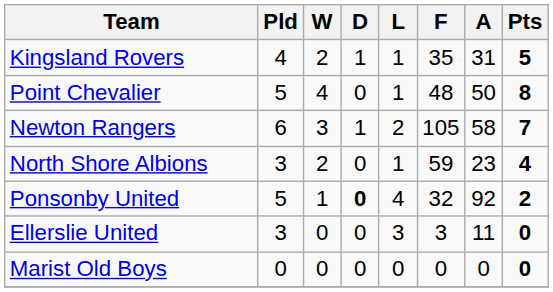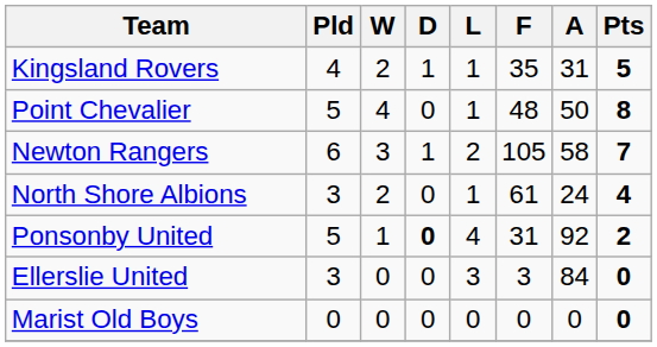 <table class="wikitable" style="text-align:center;">
 <tr>
 <th width=175>Team</th>
 <th width=20 abbr="Played">Pld</th>
 <th width=20 abbr="Won">W</th>
 <th width=20 abbr="Drawn">D</th>
 <th width=20 abbr="Lost">L</th>
 <th width=20 abbr="For">F</th>
 <th width=20 abbr="Against">A</th>
 <th width=20 abbr="Points">Pts</th>
 </tr>
 <tr>
 <td style="text-align:left;"><a href='#'>Kingsland Rovers</a></td>
 <td>4</td>
 <td>2</td>
 <td>1</td>
 <td>1</td>
 <td>35</td>
 <td>31</td>
 <td><strong>5</strong></td>
 </tr>
 <tr>
 <td style="text-align:left;"><a href='#'>Point Chevalier</a></td>
 <td>5</td>
 <td>4</td>
 <td>0</td>
 <td>1</td>
 <td>48</td>
 <td>50</td>
 <td><strong>8</strong></td>
 </tr>
 <tr>
 <td style="text-align:left;"><a href='#'>Newton Rangers</a></td>
 <td>6</td>
 <td>3</td>
 <td>1</td>
 <td>2</td>
 <td>105</td>
 <td>58</td>
 <td><strong>7</strong></td>
 </tr>
 <tr>
 <td style="text-align:left;"><a href='#'>North Shore Albions</a></td>
 <td>3</td>
 <td>2</td>
 <td>0</td>
 <td>1</td>
-<td>59</td>
-<td>23</td>
+<td>61</td>
+<td>24</td>
 <td><strong>4</strong></td>
 </tr>
 <tr>
 <td style="text-align:left;"><a href='#'>Ponsonby United</a></td>
 <td>5</td>
 <td>1</td>
 <td><strong>0</strong></td>
 <td>4</td>
-<td>32</td>
+<td>31</td>
 <td>92</td>
 <td><strong>2</strong></td>
 </tr>
 <tr>
 <td style="text-align:left;"><a href='#'>Ellerslie United</a></td>
 <td>3</td>
 <td>0</td>
 <td>0</td>
 <td>3</td>
 <td>3</td>
-<td>11</td>
+<td>84</td>
 <td><strong>0</strong></td>
 </tr>
 <tr>
 <td style="text-align:left;"><a href='#'>Marist Old Boys</a></td>
 <td>0</td>
 <td>0</td>
 <td>0</td>
 <td>0</td>
 <td>0</td>
 <td>0</td>
 <td><strong>0</strong></td>
 </tr>
 <tr>
 </tr>
 </table>
